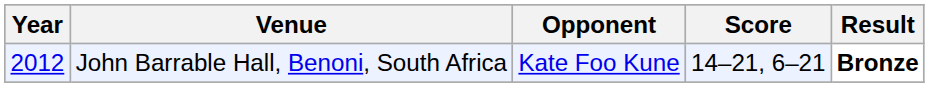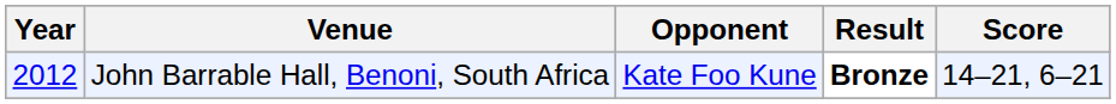 <table class="sortable wikitable" style="font-size: 90%;">
 <tr>
 <th>Year</th>
 <th>Venue</th>
 <th>Opponent</th>
+<th>Result</th>
 <th>Score</th>
-<th>Result</th>
 </tr>
 <tr style="background:#ECF2FF">
 <td align="center"><a href='#'>2012</a></td>
 <td align="left">John Barrable Hall, <a href='#'>Benoni</a>, South Africa</td>
 <td align="left"> <a href='#'>Kate Foo Kune</a></td>
+<td style="text-align:left; background:white"> <strong>Bronze</strong></td>
 <td align="left">14–21, 6–21</td>
-<td style="text-align:left; background:white"> <strong>Bronze</strong></td>
 </tr>
 </table>
